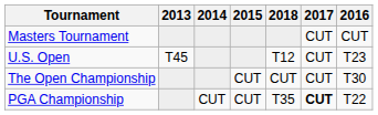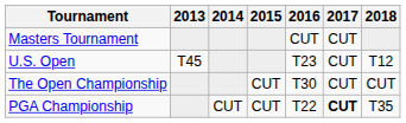 <table class="wikitable" style="font-size:95%;text-align:center;">
 <tr>
 <th>Tournament</th>
 <th>2013</th>
 <th>2014</th>
 <th>2015</th>
+<th>2016</th>
+<th>2017</th>
 <th>2018</th>
-<th>2017</th>
-<th>2016</th>
 </tr>
 <tr>
 <td align=left><a href='#'>Masters Tournament</a></td>
 <td style="background:#eeeeee;"></td>
 <td style="background:#eeeeee;"></td>
 <td style="background:#eeeeee;"></td>
-<td style="background:#eeeeee;"></td>
 <td>CUT</td>
 <td>CUT</td>
+<td style="background:#eeeeee;"></td>
 </tr>
 <tr>
 <td align=left><a href='#'>U.S. Open</a></td>
 <td>T45</td>
 <td style="background:#eeeeee;"></td>
 <td style="background:#eeeeee;"></td>
+<td>T23</td>
+<td>CUT</td>
 <td>T12</td>
-<td>CUT</td>
-<td>T23</td>
 </tr>
 <tr>
 <td align=left><a href='#'>The Open Championship</a></td>
 <td style="background:#eeeeee;"></td>
 <td style="background:#eeeeee;"></td>
 <td>CUT</td>
+<td>T30</td>
 <td>CUT</td>
 <td>CUT</td>
-<td>T30</td>
 </tr>
 <tr>
 <td align=left><a href='#'>PGA Championship</a></td>
 <td style="background:#eeeeee;"></td>
 <td>CUT</td>
 <td>CUT</td>
+<td>T22</td>
+<td><strong>CUT</strong></td>
 <td>T35</td>
-<td><strong>CUT</strong></td>
-<td>T22</td>
 </tr>
 </table>
